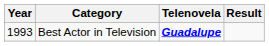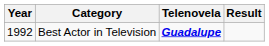 <table class="wikitable">
 <tr>
 <th>Year</th>
 <th>Category</th>
 <th>Telenovela</th>
 <th>Result</th>
 </tr>
 <tr>
-<td>1993</td>
+<td>1992</td>
 <td>Best Actor in Television</td>
 <td><strong><em><a href='#'>Guadalupe</a></em></strong></td>
 <td></td>
 </tr>
 </table>
